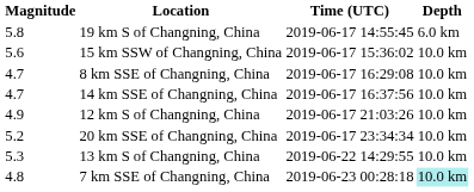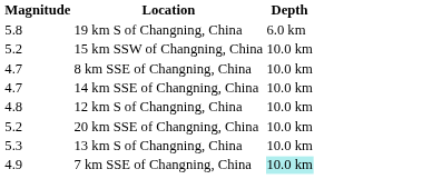 <table>
 <tr>
 <th>Magnitude</th>
 <th>Location</th>
-<th>Time (UTC)</th>
 <th>Depth</th>
 </tr>
 <tr>
 <td>5.8</td>
 <td>19 km S of Changning, China</td>
-<td>2019-06-17 14:55:45</td>
 <td>6.0 km</td>
 </tr>
 <tr>
-<td>5.6</td>
+<td>5.2</td>
 <td>15 km SSW of Changning, China</td>
-<td>2019-06-17 15:36:02</td>
 <td>10.0 km</td>
 </tr>
 <tr>
 <td>4.7</td>
 <td>8 km SSE of Changning, China</td>
-<td>2019-06-17 16:29:08</td>
 <td>10.0 km</td>
 </tr>
 <tr>
 <td>4.7</td>
 <td>14 km SSE of Changning, China</td>
-<td>2019-06-17 16:37:56</td>
 <td>10.0 km</td>
 </tr>
 <tr>
-<td>4.9</td>
+<td>4.8</td>
 <td>12 km S of Changning, China</td>
-<td>2019-06-17 21:03:26</td>
 <td>10.0 km</td>
 </tr>
 <tr>
 <td>5.2</td>
 <td>20 km SSE of Changning, China</td>
-<td>2019-06-17 23:34:34</td>
 <td>10.0 km</td>
 </tr>
 <tr>
 <td>5.3</td>
 <td>13 km S of Changning, China</td>
-<td>2019-06-22 14:29:55</td>
 <td>10.0 km</td>
 </tr>
 <tr>
-<td>4.8</td>
+<td>4.9</td>
 <td>7 km SSE of Changning, China</td>
-<td>2019-06-23 00:28:18</td>
 <td style="background: paleturquoise;">10.0 km</td>
 </tr>
 </table>
